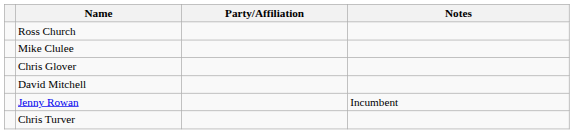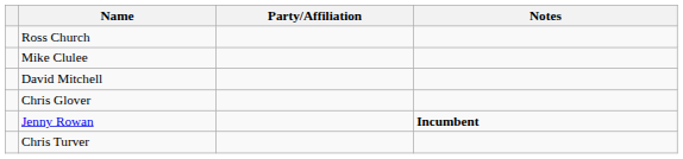 <table class="wikitable" width="51%">
 <tr>
 <th width="1%"></th>
 <th width="15%">Name</th>
 <th width="15%">Party/Affiliation</th>
 <th width="20%">Notes</th>
 </tr>
 <tr>
 <td></td>
 <td>Ross Church</td>
 <td></td>
 <td></td>
 </tr>
 <tr>
 <td></td>
 <td>Mike Clulee</td>
 <td></td>
 <td></td>
 </tr>
 <tr>
 <td></td>
-<td>Chris Glover</td>
+<td>David Mitchell</td>
 <td></td>
 <td></td>
 </tr>
 <tr>
 <td></td>
-<td>David Mitchell</td>
+<td>Chris Glover</td>
 <td></td>
 <td></td>
 </tr>
 <tr>
 <td></td>
 <td><a href='#'>Jenny Rowan</a></td>
 <td></td>
-<td>Incumbent</td>
+<td><strong>Incumbent</strong></td>
 </tr>
 <tr>
 <td></td>
 <td>Chris Turver</td>
 <td></td>
 <td></td>
 </tr>
 </table>
